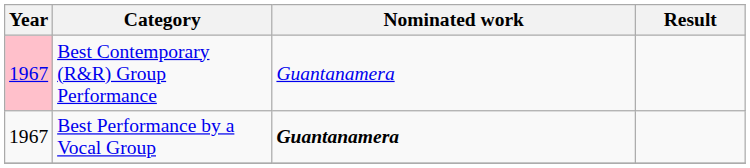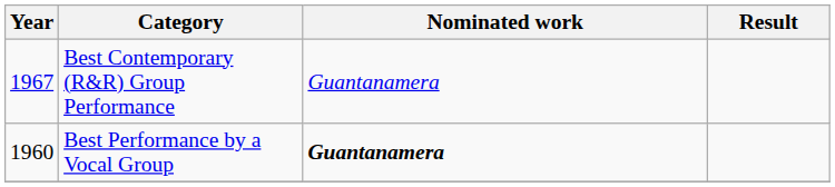 <table class="wikitable">
 <tr>
 <th width="5%">Year</th>
 <th width="30%">Category</th>
 <th width="50%">Nominated work</th>
 <th width="15%">Result</th>
 </tr>
 <tr>
-<td style="background: pink;"><a href='#'>1967</a></td>
+<td><a href='#'>1967</a></td>
 <td><a href='#'>Best Contemporary (R&R) Group Performance</a></td>
 <td><em><a href='#'>Guantanamera</a></em></td>
 <td></td>
 </tr>
 <tr>
-<td>1967</td>
+<td>1960</td>
 <td><a href='#'>Best Performance by a Vocal Group</a></td>
 <td><strong><em>Guantanamera</em></strong></td>
 <td></td>
 </tr>
 <tr>
 </tr>
 </table>
